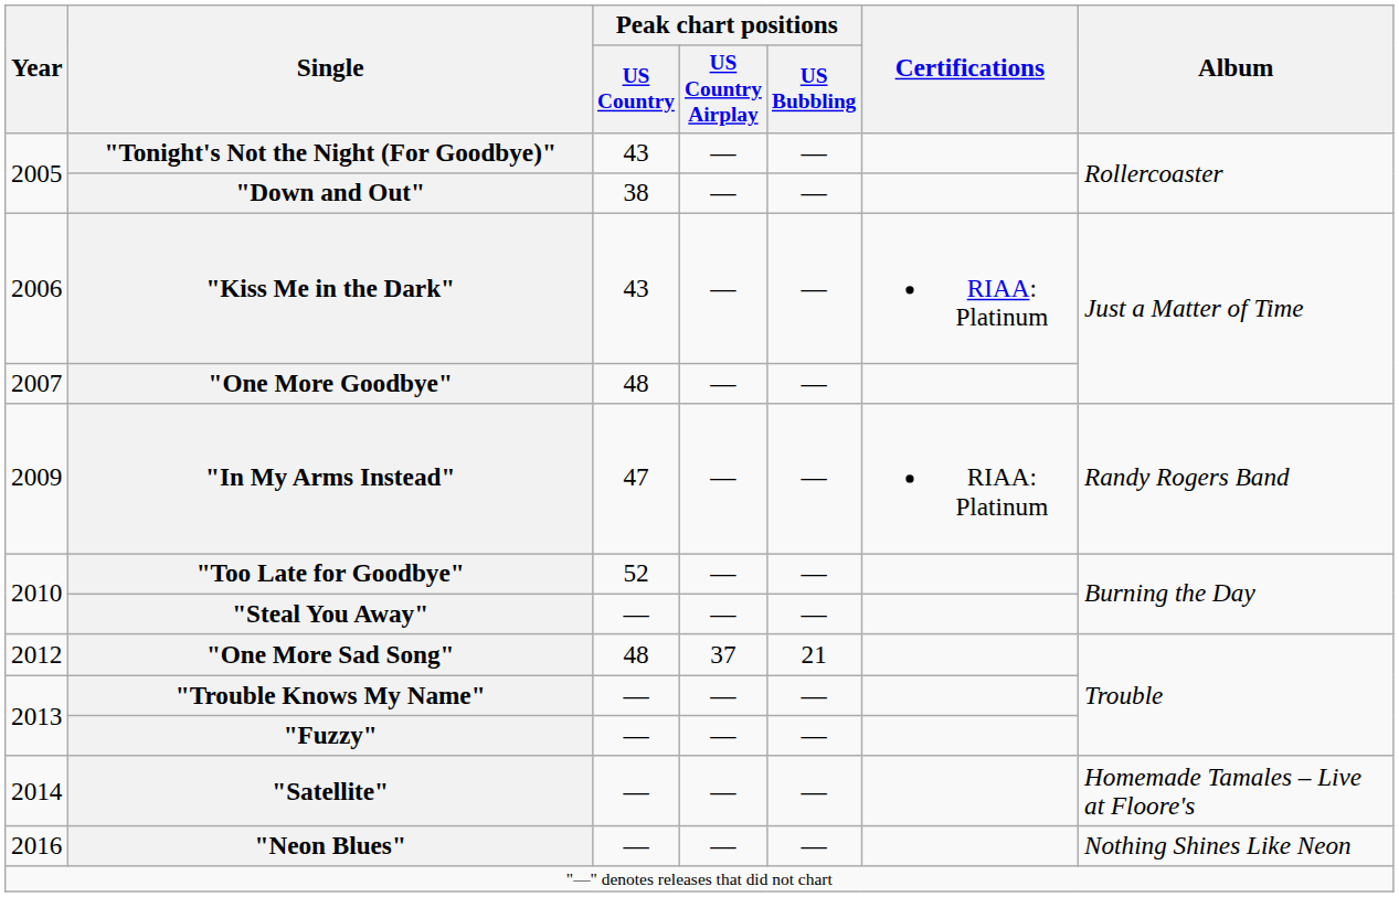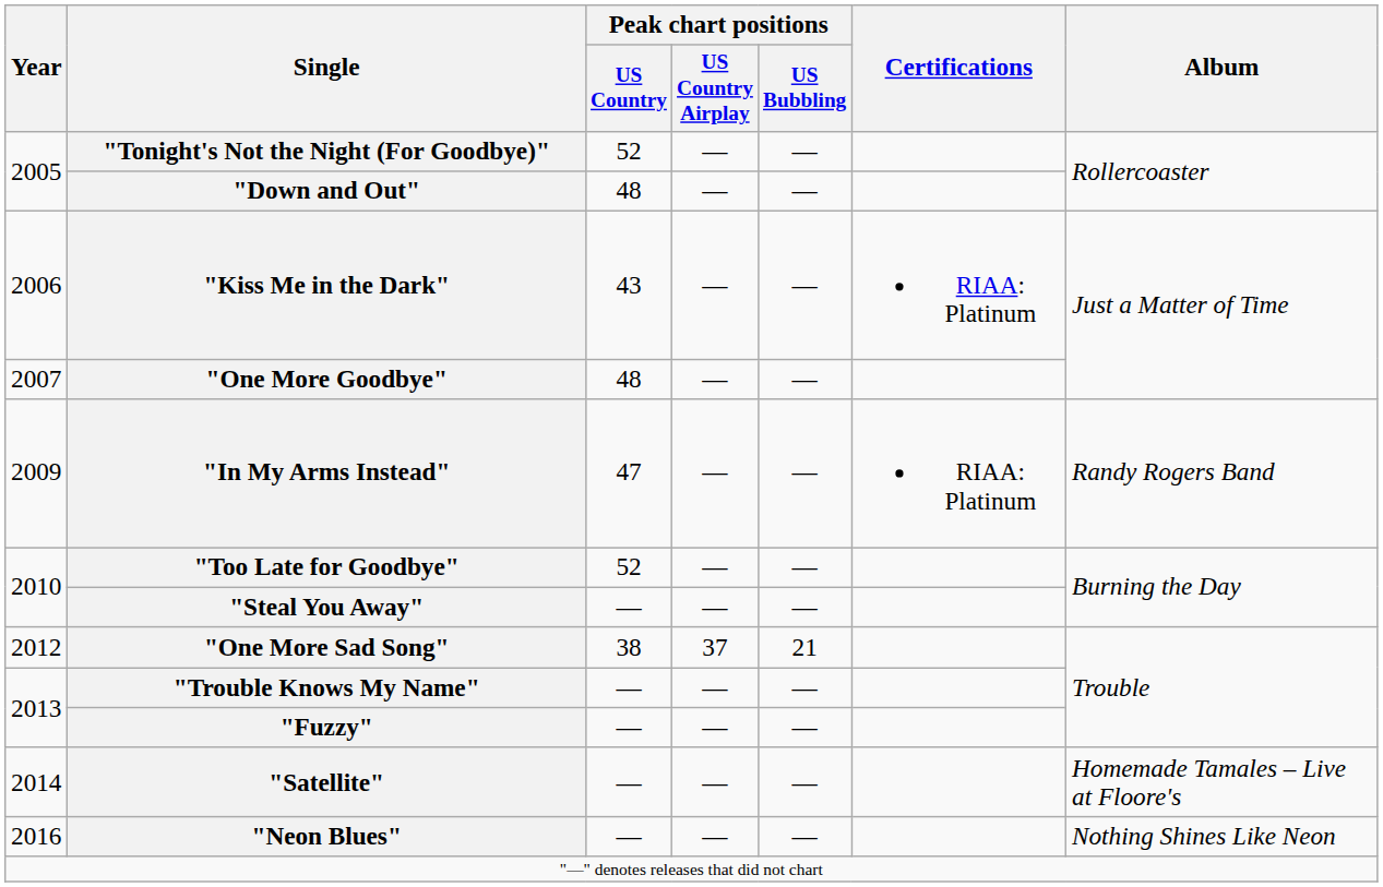 <table class="wikitable plainrowheaders" style="text-align:center;">
 <tr>
 <th rowspan="2">Year</th>
 <th rowspan="2" style="width:20em;">Single</th>
 <th colspan="3">Peak chart positions</th>
 <th rowspan="2"><a href='#'>Certifications</a></th>
 <th rowspan="2">Album</th>
 </tr>
 <tr style="font-size:smaller;">
 <th width="45"><a href='#'>US Country</a><br></th>
 <th width="45"><a href='#'>US Country Airplay</a><br></th>
 <th width="45"><a href='#'>US Bubbling</a><br></th>
 </tr>
 <tr>
 <td rowspan="2">2005</td>
 <th scope="row">"Tonight's Not the Night (For Goodbye)"</th>
-<td>43</td>
+<td>52</td>
 <td>—</td>
 <td>—</td>
 <td></td>
 <td rowspan="2" align="left"><em>Rollercoaster</em></td>
 </tr>
 <tr>
 <th scope="row">"Down and Out"</th>
-<td>38</td>
+<td>48</td>
 <td>—</td>
 <td>—</td>
 <td></td>
 </tr>
 <tr>
 <td>2006</td>
 <th scope="row">"Kiss Me in the Dark"</th>
 <td>43</td>
 <td>—</td>
 <td>—</td>
 <td><br><ul><li><a href='#'>RIAA</a>: Platinum</li></ul></td>
 <td rowspan="2" align="left"><em>Just a Matter of Time</em></td>
 </tr>
 <tr>
 <td>2007</td>
 <th scope="row">"One More Goodbye"</th>
 <td>48</td>
 <td>—</td>
 <td>—</td>
 <td></td>
 </tr>
 <tr>
 <td>2009</td>
 <th scope="row">"In My Arms Instead"</th>
 <td>47</td>
 <td>—</td>
 <td>—</td>
 <td><br><ul><li>RIAA: Platinum</li></ul></td>
 <td align="left"><em>Randy Rogers Band</em></td>
 </tr>
 <tr>
 <td rowspan="2">2010</td>
 <th scope="row">"Too Late for Goodbye"</th>
 <td>52</td>
 <td>—</td>
 <td>—</td>
 <td></td>
 <td rowspan="2" align="left"><em>Burning the Day</em></td>
 </tr>
 <tr>
 <th scope="row">"Steal You Away"</th>
 <td>—</td>
 <td>—</td>
 <td>—</td>
 <td></td>
 </tr>
 <tr>
 <td>2012</td>
 <th scope="row">"One More Sad Song"</th>
-<td>48</td>
+<td>38</td>
 <td>37</td>
 <td>21</td>
 <td></td>
 <td rowspan="3" align="left"><em>Trouble</em></td>
 </tr>
 <tr>
 <td rowspan="2">2013</td>
 <th scope="row">"Trouble Knows My Name"</th>
 <td>—</td>
 <td>—</td>
 <td>—</td>
 <td></td>
 </tr>
 <tr>
 <th scope="row">"Fuzzy"</th>
 <td>—</td>
 <td>—</td>
 <td>—</td>
 <td></td>
 </tr>
 <tr>
 <td>2014</td>
 <th scope="row">"Satellite"</th>
 <td>—</td>
 <td>—</td>
 <td>—</td>
 <td></td>
 <td align="left"><em>Homemade Tamales – Live at Floore's</em></td>
 </tr>
 <tr>
 <td>2016</td>
 <th scope="row">"Neon Blues"</th>
 <td>—</td>
 <td>—</td>
 <td>—</td>
 <td></td>
 <td align="left"><em>Nothing Shines Like Neon</em></td>
 </tr>
 <tr>
 <td colspan="7" style="font-size:8pt">"—" denotes releases that did not chart</td>
 </tr>
 </table>
